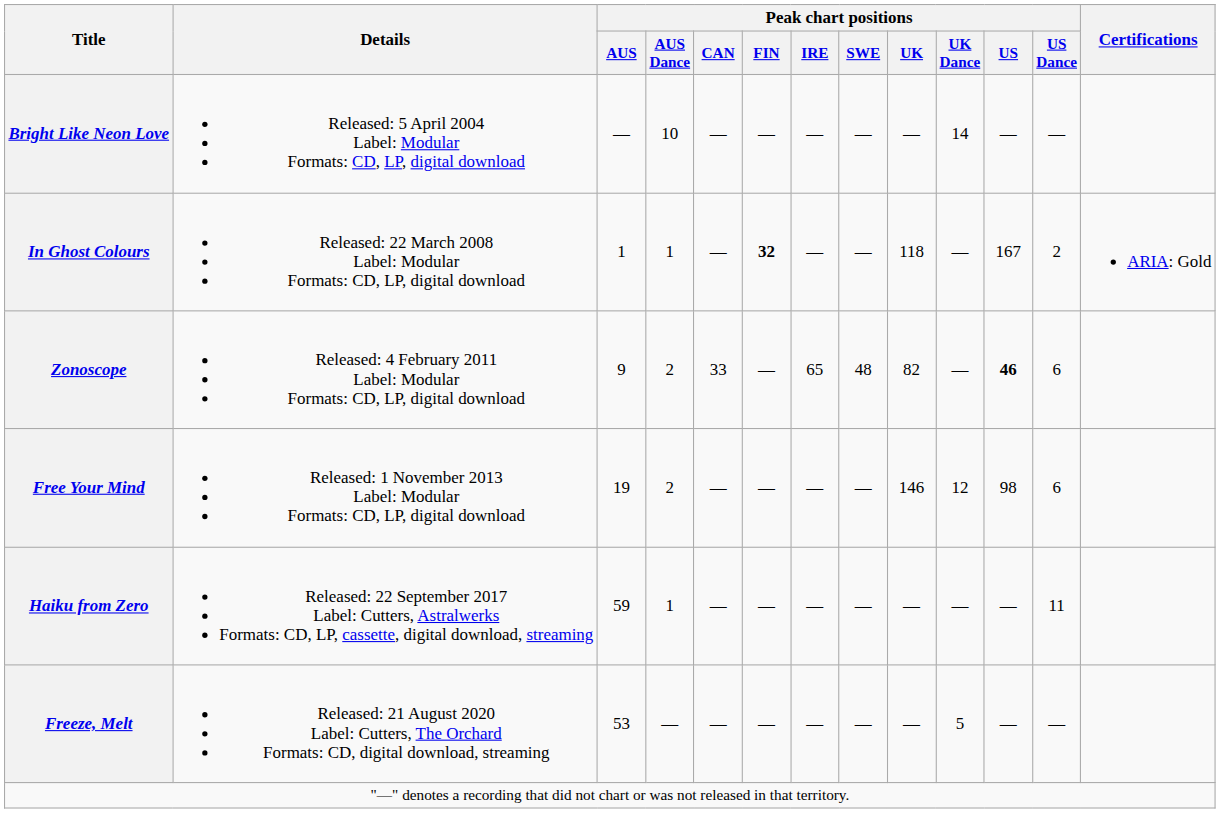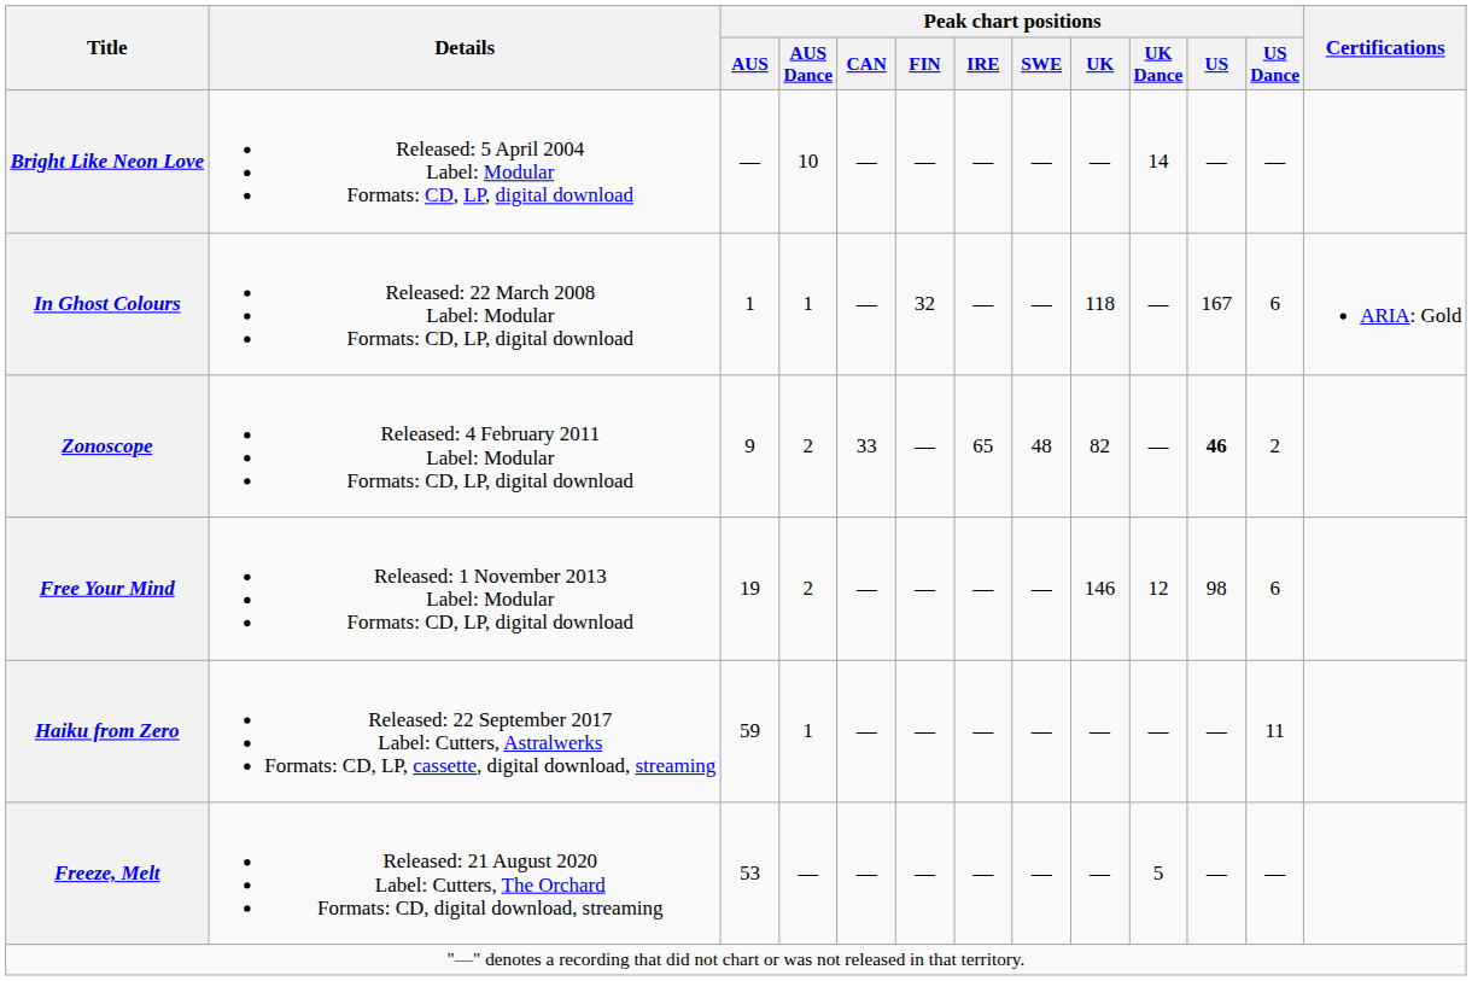 <table class="wikitable plainrowheaders" style="text-align:center">
 <tr>
 <th scope="col" rowspan="2">Title</th>
 <th scope="col" rowspan="2">Details</th>
 <th scope="col" colspan="10">Peak chart positions</th>
 <th scope="col" rowspan="2"><a href='#'>Certifications</a></th>
 </tr>
 <tr>
 <th scope="col" style="width:2.7em;font-size:90%;"><a href='#'>AUS</a><br></th>
 <th scope="col" style="width:2.7em;font-size:90%;"><a href='#'>AUS<br>Dance</a><br></th>
 <th scope="col" style="width:2.7em;font-size:90%;"><a href='#'>CAN</a><br></th>
 <th scope="col" style="width:2.7em;font-size:90%;"><a href='#'>FIN</a><br></th>
 <th scope="col" style="width:2.7em;font-size:90%;"><a href='#'>IRE</a><br></th>
 <th scope="col" style="width:2.7em;font-size:90%;"><a href='#'>SWE</a><br></th>
 <th scope="col" style="width:2.7em;font-size:90%;"><a href='#'>UK</a><br></th>
 <th scope="col" style="width:2.7em;font-size:90%;"><a href='#'>UK<br>Dance</a><br></th>
 <th scope="col" style="width:2.7em;font-size:90%;"><a href='#'>US</a><br></th>
 <th scope="col" style="width:2.7em;font-size:90%;"><a href='#'>US<br>Dance</a><br></th>
 </tr>
 <tr>
 <th scope="row"><em><a href='#'>Bright Like Neon Love</a></em></th>
 <td><br><ul><li>Released: 5 April 2004</li><li>Label: <a href='#'>Modular</a></li><li>Formats: <a href='#'>CD</a>, <a href='#'>LP</a>, <a href='#'>digital download</a></li></ul></td>
 <td>—</td>
 <td>10</td>
 <td>—</td>
 <td>—</td>
 <td>—</td>
 <td>—</td>
 <td>—</td>
 <td>14</td>
 <td>—</td>
 <td>—</td>
 <td></td>
 </tr>
 <tr>
 <th scope="row"><em><a href='#'>In Ghost Colours</a></em></th>
 <td><br><ul><li>Released: 22 March 2008</li><li>Label: Modular</li><li>Formats: CD, LP, digital download</li></ul></td>
 <td>1</td>
 <td>1</td>
 <td>—</td>
-<td><strong>32</strong></td>
+<td>32</td>
 <td>—</td>
 <td>—</td>
 <td>118</td>
 <td>—</td>
 <td>167</td>
-<td>2</td>
+<td>6</td>
 <td><br><ul><li><a href='#'>ARIA</a>: Gold</li></ul></td>
 </tr>
 <tr>
 <th scope="row"><em><a href='#'>Zonoscope</a></em></th>
 <td><br><ul><li>Released: 4 February 2011</li><li>Label: Modular</li><li>Formats: CD, LP, digital download</li></ul></td>
 <td>9</td>
 <td>2</td>
 <td>33</td>
 <td>—</td>
 <td>65</td>
 <td>48</td>
 <td>82</td>
 <td>—</td>
 <td><strong>46</strong></td>
-<td>6</td>
+<td>2</td>
 <td></td>
 </tr>
 <tr>
 <th scope="row"><em><a href='#'>Free Your Mind</a></em></th>
 <td><br><ul><li>Released: 1 November 2013</li><li>Label: Modular</li><li>Formats: CD, LP, digital download</li></ul></td>
 <td>19</td>
 <td>2</td>
 <td>—</td>
 <td>—</td>
 <td>—</td>
 <td>—</td>
 <td>146</td>
 <td>12</td>
 <td>98</td>
 <td>6</td>
 <td></td>
 </tr>
 <tr>
 <th scope="row"><em><a href='#'>Haiku from Zero</a></em></th>
 <td><br><ul><li>Released: 22 September 2017</li><li>Label: Cutters, <a href='#'>Astralwerks</a></li><li>Formats: CD, LP, <a href='#'>cassette</a>, digital download, <a href='#'>streaming</a></li></ul></td>
 <td>59</td>
 <td>1</td>
 <td>—</td>
 <td>—</td>
 <td>—</td>
 <td>—</td>
 <td>—</td>
 <td>—</td>
 <td>—</td>
 <td>11</td>
 <td></td>
 </tr>
 <tr>
 <th scope="row"><em><a href='#'>Freeze, Melt</a></em></th>
 <td><br><ul><li>Released: 21 August 2020</li><li>Label: Cutters, <a href='#'>The Orchard</a></li><li>Formats: CD, digital download, streaming</li></ul></td>
 <td>53</td>
 <td>—</td>
 <td>—</td>
 <td>—</td>
 <td>—</td>
 <td>—</td>
 <td>—</td>
 <td>5</td>
 <td>—</td>
 <td>—</td>
 <td></td>
 </tr>
 <tr>
 <td colspan="14" style="font-size:90%">"—" denotes a recording that did not chart or was not released in that territory.</td>
 </tr>
 </table>
